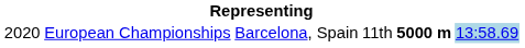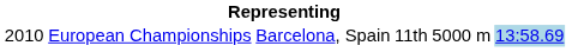 <table>
 <tr>
 <th colspan="6">Representing </th>
 </tr>
 <tr>
-<td>2020</td>
+<td>2010</td>
 <td><a href='#'>European Championships</a></td>
 <td><a href='#'>Barcelona</a>, Spain</td>
 <td>11th</td>
-<td><strong>5000 m</strong></td>
+<td>5000 m</td>
 <td style="background: lightblue;"><a href='#'>13:58.69</a></td>
 </tr>
 </table>
